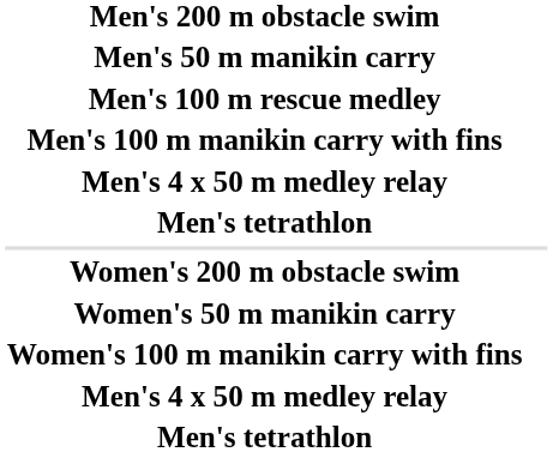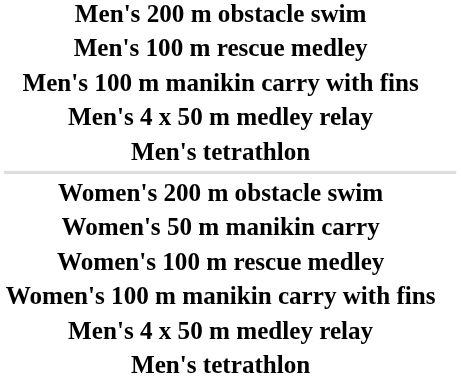 <table>
 <tr>
 <th scope="row">Men's 200 m obstacle swim</th>
-<td></td>
-<td></td>
-<td></td>
-</tr>
-<tr>
-<th scope="row">Men's 50 m manikin carry</th>
 <td></td>
 <td></td>
 <td></td>
 </tr>
 <tr>
 <th scope="row">Men's 100 m rescue medley</th>
 <td></td>
 <td></td>
 <td></td>
 </tr>
 <tr>
 <th scope="row">Men's 100 m manikin carry with fins</th>
 <td></td>
 <td></td>
 <td></td>
 </tr>
 <tr>
 <th scope="row">Men's 4 x 50 m medley relay</th>
 <td></td>
 <td></td>
 <td></td>
 </tr>
 <tr>
 <th scope="row">Men's tetrathlon</th>
 <td></td>
 <td></td>
 <td></td>
 </tr>
 <tr bgcolor=#DDDDDD>
 <td colspan=4></td>
 </tr>
 <tr>
 <th scope="row">Women's 200 m obstacle swim</th>
 <td></td>
 <td></td>
 <td></td>
 </tr>
 <tr>
 <th scope="row">Women's 50 m manikin carry</th>
 <td></td>
 <td></td>
 <td></td>
 </tr>
 <tr>
+<th scope="row">Women's 100 m rescue medley</th>
+<td></td>
+<td></td>
+<td></td>
+</tr>
+<tr>
 <th scope="row">Women's 100 m manikin carry with fins</th>
 <td></td>
 <td></td>
 <td></td>
 </tr>
 <tr>
 <th scope="row">Men's 4 x 50 m medley relay</th>
 <td></td>
 <td></td>
 <td></td>
 </tr>
 <tr>
 <th scope="row">Men's tetrathlon</th>
 <td></td>
 <td></td>
 <td></td>
 </tr>
 </table>
